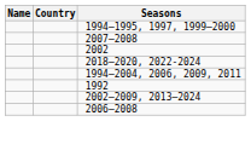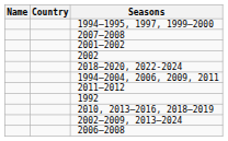 <table class="wikitable sortable" style="text-align:center style="font-size: 85%; line-height: 23px">
 <tr>
 <th scope=col>Name</th>
 <th scope=col>Country</th>
 <th scope=col>Seasons</th>
 </tr>
 <tr>
 <td align="left" style="padding: 0px 5px 0px 10px"></td>
 <td align="left"></td>
 <td style="padding: 0px 5px 0px 10px">1994–1995, 1997, 1999–2000</td>
 </tr>
 <tr>
 <td align="left" style="padding: 0px 5px 0px 10px"></td>
 <td align="left"></td>
 <td style="padding: 0px 5px 0px 10px">2007–2008</td>
 </tr>
 <tr>
 <td align="left" style="padding: 0px 5px 0px 10px"></td>
 <td align="left"></td>
+<td style="padding: 0px 5px 0px 10px">2001–2002</td>
+</tr>
+<tr>
+<td align="left" style="padding: 0px 5px 0px 10px"></td>
+<td align="left"></td>
 <td style="padding: 0px 5px 0px 10px">2002</td>
 </tr>
 <tr>
 <td align="left" style="padding: 0px 5px 0px 10px"></td>
 <td align="left"></td>
 <td style="padding: 0px 5px 0px 10px">2018–2020, 2022-2024</td>
 </tr>
 <tr>
 <td align="left" style="padding: 0px 5px 0px 10px"></td>
 <td align="left"></td>
 <td style="padding: 0px 5px 0px 10px">1994–2004, 2006, 2009, 2011</td>
 </tr>
 <tr>
 <td align="left" style="padding: 0px 5px 0px 10px"></td>
 <td align="left"></td>
+<td style="padding: 0px 5px 0px 10px">2011–2012</td>
+</tr>
+<tr>
+<td align="left" style="padding: 0px 5px 0px 10px"></td>
+<td align="left"></td>
 <td style="padding: 0px 5px 0px 10px">1992</td>
+</tr>
+<tr>
+<td align="left" style="padding: 0px 5px 0px 10px"></td>
+<td align="left"></td>
+<td style="padding: 0px 5px 0px 10px">2010, 2013–2016, 2018–2019</td>
 </tr>
 <tr>
 <td align="left" style="padding: 0px 5px 0px 10px"></td>
 <td align="left"></td>
 <td style="padding: 0px 5px 0px 10px">2002–2009, 2013–2024</td>
 </tr>
 <tr>
 <td align="left" style="padding: 0px 5px 0px 10px"></td>
 <td align="left"></td>
 <td style="padding: 0px 5px 0px 10px">2006–2008</td>
 </tr>
 </table>
